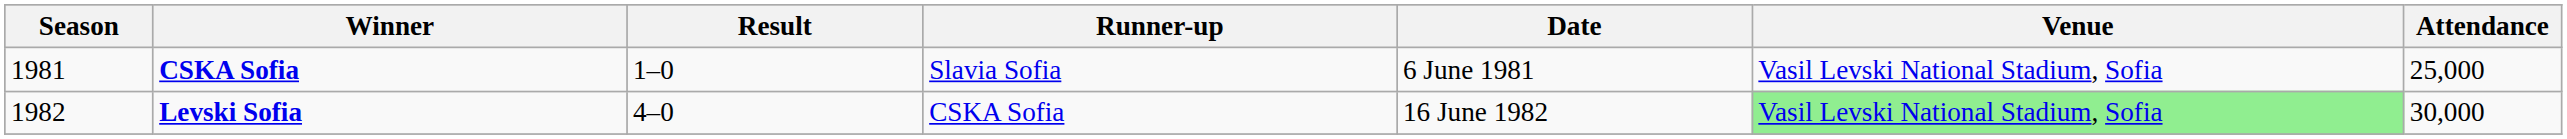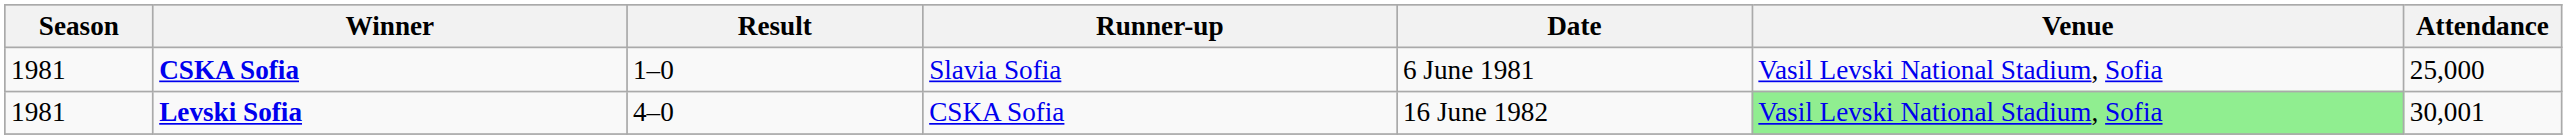 <table class="wikitable" style="width:95%;">
 <tr>
 <th style="width:5%;">Season</th>
 <th style="width:16%;">Winner</th>
 <th style="width:10%;">Result</th>
 <th style="width:16%;">Runner-up</th>
 <th style="width:12%;">Date</th>
 <th style="width:22%;">Venue</th>
 <th style="width:3%;">Attendance</th>
 </tr>
 <tr>
 <td>1981</td>
 <td><strong><a href='#'>CSKA Sofia</a></strong></td>
 <td>1–0</td>
 <td><a href='#'>Slavia Sofia</a></td>
 <td>6 June 1981</td>
 <td><a href='#'>Vasil Levski National Stadium</a>, <a href='#'>Sofia</a></td>
 <td>25,000</td>
 </tr>
 <tr>
-<td>1982</td>
+<td>1981</td>
 <td><strong><a href='#'>Levski Sofia</a></strong></td>
 <td>4–0</td>
 <td><a href='#'>CSKA Sofia</a></td>
 <td>16 June 1982</td>
 <td style="background: lightgreen;"><a href='#'>Vasil Levski National Stadium</a>, <a href='#'>Sofia</a></td>
-<td>30,000</td>
+<td>30,001</td>
 </tr>
 </table>
